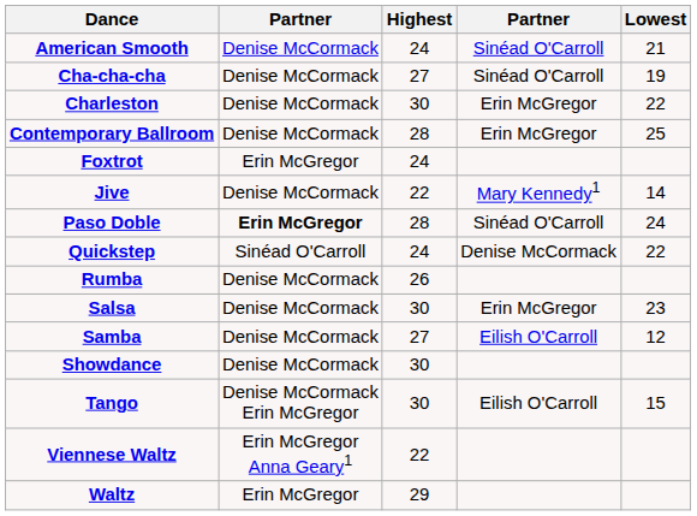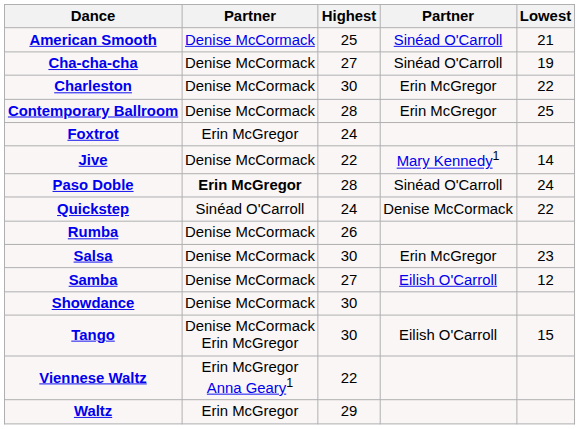 <table class="wikitable sortable collapsed">
 <tr style="text-align:Center; background:cc;">
 <th>Dance</th>
 <th>Partner</th>
 <th>Highest</th>
 <th>Partner</th>
 <th>Lowest</th>
 </tr>
 <tr style="text-align: center; background:#faf6f6">
 <td><strong><a href='#'>American Smooth</a></strong></td>
 <td><a href='#'>Denise McCormack</a></td>
-<td>24</td>
+<td>25</td>
 <td><a href='#'>Sinéad O'Carroll</a></td>
 <td>21</td>
 </tr>
 <tr style="text-align: center; background:#faf6f6">
 <td><strong><a href='#'>Cha-cha-cha</a></strong></td>
 <td>Denise McCormack</td>
 <td>27</td>
 <td>Sinéad O'Carroll</td>
 <td>19</td>
 </tr>
 <tr style="text-align: center; background:#faf6f6">
 <td><strong><a href='#'>Charleston</a></strong></td>
 <td>Denise McCormack</td>
 <td>30</td>
 <td>Erin McGregor</td>
 <td>22</td>
 </tr>
 <tr style="text-align: center; background:#faf6f6">
 <td><strong><a href='#'>Contemporary Ballroom</a></strong></td>
 <td>Denise McCormack</td>
 <td>28</td>
 <td>Erin McGregor</td>
 <td>25</td>
 </tr>
 <tr style="text-align: center; background:#faf6f6">
 <td><strong><a href='#'>Foxtrot</a></strong></td>
 <td>Erin McGregor</td>
 <td>24</td>
 <td></td>
 <td></td>
 </tr>
 <tr style="text-align: center; background:#faf6f6">
 <td><strong><a href='#'>Jive</a></strong></td>
 <td>Denise McCormack</td>
 <td>22</td>
 <td><a href='#'>Mary Kennedy</a><sup>1</sup></td>
 <td>14</td>
 </tr>
 <tr style="text-align: center; background:#faf6f6">
 <td><strong><a href='#'>Paso Doble</a></strong></td>
 <td><strong>Erin McGregor</strong></td>
 <td>28</td>
 <td>Sinéad O'Carroll</td>
 <td>24</td>
 </tr>
 <tr style="text-align: center; background:#faf6f6">
 <td><strong><a href='#'>Quickstep</a></strong></td>
 <td>Sinéad O'Carroll</td>
 <td>24</td>
 <td>Denise McCormack</td>
 <td>22</td>
 </tr>
 <tr style="text-align: center; background:#faf6f6">
 <td><strong><a href='#'>Rumba</a></strong></td>
 <td>Denise McCormack</td>
 <td>26</td>
 <td></td>
 <td></td>
 </tr>
 <tr style="text-align: center; background:#faf6f6">
 <td><strong><a href='#'>Salsa</a></strong></td>
 <td>Denise McCormack</td>
 <td>30</td>
 <td>Erin McGregor</td>
 <td>23</td>
 </tr>
 <tr style="text-align: center; background:#faf6f6">
 <td><strong><a href='#'>Samba</a></strong></td>
 <td>Denise McCormack</td>
 <td>27</td>
 <td><a href='#'>Eilish O'Carroll</a></td>
 <td>12</td>
 </tr>
 <tr style="text-align: center; background:#faf6f6">
 <td><strong><a href='#'>Showdance</a></strong></td>
 <td>Denise McCormack</td>
 <td>30</td>
 <td></td>
 <td></td>
 </tr>
 <tr style="text-align: center; background:#faf6f6">
 <td><strong><a href='#'>Tango</a></strong></td>
 <td>Denise McCormack<br>Erin McGregor</td>
 <td>30</td>
 <td>Eilish O'Carroll</td>
 <td>15</td>
 </tr>
 <tr style="text-align: center; background:#faf6f6">
 <td><strong><a href='#'>Viennese Waltz</a></strong></td>
 <td>Erin McGregor<br><a href='#'>Anna Geary</a><sup>1</sup></td>
 <td>22</td>
 <td></td>
 <td></td>
 </tr>
 <tr style="text-align: center; background:#faf6f6">
 <td><strong><a href='#'>Waltz</a></strong></td>
 <td>Erin McGregor</td>
 <td>29</td>
 <td></td>
 <td></td>
 </tr>
 </table>
